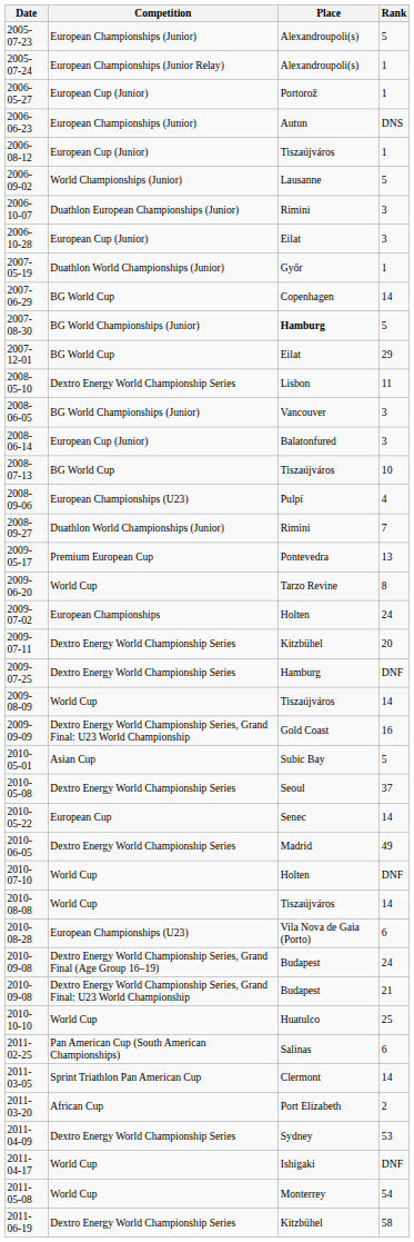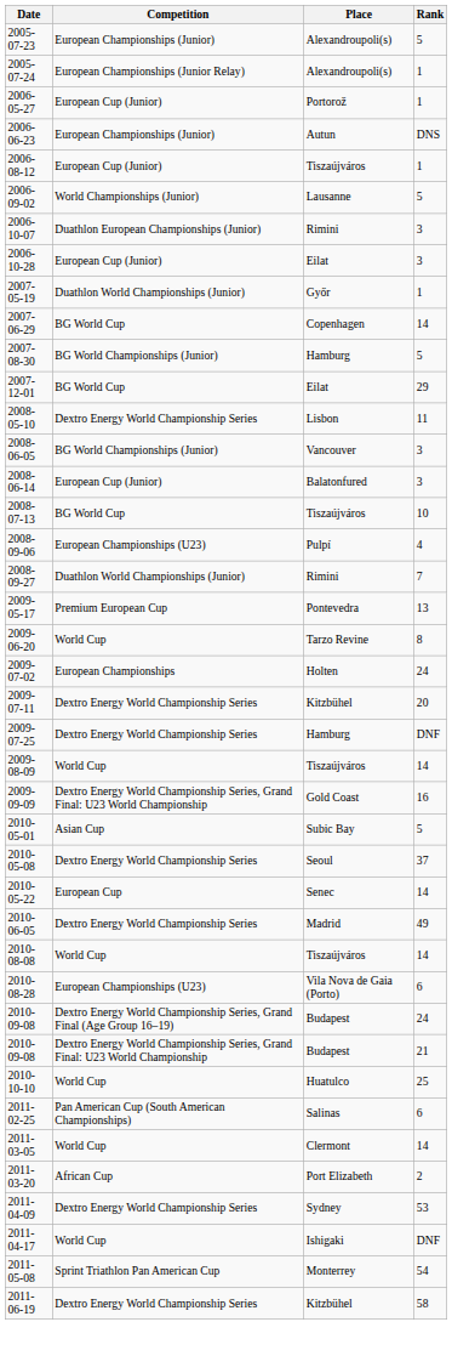 <table class="wikitable sortable">
 <tr>
 <th>Date</th>
 <th>Competition</th>
 <th>Place</th>
 <th>Rank</th>
 </tr>
 <tr>
 <td>2005-07-23</td>
 <td>European Championships (Junior)</td>
 <td>Alexandroupoli(s)</td>
 <td>5</td>
 </tr>
 <tr>
 <td>2005-07-24</td>
 <td>European Championships (Junior Relay)</td>
 <td>Alexandroupoli(s)</td>
 <td>1</td>
 </tr>
 <tr>
 <td>2006-05-27</td>
 <td>European Cup (Junior)</td>
 <td>Portorož</td>
 <td>1</td>
 </tr>
 <tr>
 <td>2006-06-23</td>
 <td>European Championships (Junior)</td>
 <td>Autun</td>
 <td>DNS</td>
 </tr>
 <tr>
 <td>2006-08-12</td>
 <td>European Cup (Junior)</td>
 <td>Tiszaújváros</td>
 <td>1</td>
 </tr>
 <tr>
 <td>2006-09-02</td>
 <td>World Championships (Junior)</td>
 <td>Lausanne</td>
 <td>5</td>
 </tr>
 <tr>
 <td>2006-10-07</td>
 <td>Duathlon European Championships (Junior)</td>
 <td>Rimini</td>
 <td>3</td>
 </tr>
 <tr>
 <td>2006-10-28</td>
 <td>European Cup (Junior)</td>
 <td>Eilat</td>
 <td>3</td>
 </tr>
 <tr>
 <td>2007-05-19</td>
 <td>Duathlon World Championships (Junior)</td>
 <td>Győr</td>
 <td>1</td>
 </tr>
 <tr>
 <td>2007-06-29</td>
 <td>BG World Cup</td>
 <td>Copenhagen</td>
 <td>14</td>
 </tr>
 <tr>
 <td>2007-08-30</td>
 <td>BG World Championships (Junior)</td>
-<td><strong>Hamburg</strong></td>
+<td>Hamburg</td>
 <td>5</td>
 </tr>
 <tr>
 <td>2007-12-01</td>
 <td>BG World Cup</td>
 <td>Eilat</td>
 <td>29</td>
 </tr>
 <tr>
 <td>2008-05-10</td>
 <td>Dextro Energy World Championship Series</td>
 <td>Lisbon</td>
 <td>11</td>
 </tr>
 <tr>
 <td>2008-06-05</td>
 <td>BG World Championships (Junior)</td>
 <td>Vancouver</td>
 <td>3</td>
 </tr>
 <tr>
 <td>2008-06-14</td>
 <td>European Cup (Junior)</td>
 <td>Balatonfured</td>
 <td>3</td>
 </tr>
 <tr>
 <td>2008-07-13</td>
 <td>BG World Cup</td>
 <td>Tiszaújváros</td>
 <td>10</td>
 </tr>
 <tr>
 <td>2008-09-06</td>
 <td>European Championships (U23)</td>
 <td>Pulpí</td>
 <td>4</td>
 </tr>
 <tr>
 <td>2008-09-27</td>
 <td>Duathlon World Championships (Junior)</td>
 <td>Rimini</td>
 <td>7</td>
 </tr>
 <tr>
 <td>2009-05-17</td>
 <td>Premium European Cup</td>
 <td>Pontevedra</td>
 <td>13</td>
 </tr>
 <tr>
 <td>2009-06-20</td>
 <td>World Cup</td>
 <td>Tarzo Revine</td>
 <td>8</td>
 </tr>
 <tr>
 <td>2009-07-02</td>
 <td>European Championships</td>
 <td>Holten</td>
 <td>24</td>
 </tr>
 <tr>
 <td>2009-07-11</td>
 <td>Dextro Energy World Championship Series</td>
 <td>Kitzbühel</td>
 <td>20</td>
 </tr>
 <tr>
 <td>2009-07-25</td>
 <td>Dextro Energy World Championship Series</td>
 <td>Hamburg</td>
 <td>DNF</td>
 </tr>
 <tr>
 <td>2009-08-09</td>
 <td>World Cup</td>
 <td>Tiszaújváros</td>
 <td>14</td>
 </tr>
 <tr>
 <td>2009-09-09</td>
 <td>Dextro Energy World Championship Series, Grand Final: U23 World Championship</td>
 <td>Gold Coast</td>
 <td>16</td>
 </tr>
 <tr>
 <td>2010-05-01</td>
 <td>Asian Cup</td>
 <td>Subic Bay</td>
 <td>5</td>
 </tr>
 <tr>
 <td>2010-05-08</td>
 <td>Dextro Energy World Championship Series</td>
 <td>Seoul</td>
 <td>37</td>
 </tr>
 <tr>
 <td>2010-05-22</td>
 <td>European Cup</td>
 <td>Senec</td>
 <td>14</td>
 </tr>
 <tr>
 <td>2010-06-05</td>
 <td>Dextro Energy World Championship Series</td>
 <td>Madrid</td>
 <td>49</td>
 </tr>
 <tr>
-<td>2010-07-10</td>
-<td>World Cup</td>
-<td>Holten</td>
-<td>DNF</td>
-</tr>
-<tr>
 <td>2010-08-08</td>
 <td>World Cup</td>
 <td>Tiszaújváros</td>
 <td>14</td>
 </tr>
 <tr>
 <td>2010-08-28</td>
 <td>European Championships (U23)</td>
 <td>Vila Nova de Gaia (Porto)</td>
 <td>6</td>
 </tr>
 <tr>
 <td>2010-09-08</td>
 <td>Dextro Energy World Championship Series, Grand Final (Age Group 16–19)</td>
 <td>Budapest</td>
 <td>24</td>
 </tr>
 <tr>
 <td>2010-09-08</td>
 <td>Dextro Energy World Championship Series, Grand Final: U23 World Championship</td>
 <td>Budapest</td>
 <td>21</td>
 </tr>
 <tr>
 <td>2010-10-10</td>
 <td>World Cup</td>
 <td>Huatulco</td>
 <td>25</td>
 </tr>
 <tr>
 <td>2011-02-25</td>
 <td>Pan American Cup (South American Championships)</td>
 <td>Salinas</td>
 <td>6</td>
 </tr>
 <tr>
 <td>2011-03-05</td>
-<td>Sprint Triathlon Pan American Cup</td>
+<td>World Cup</td>
 <td>Clermont</td>
 <td>14</td>
 </tr>
 <tr>
 <td>2011-03-20</td>
 <td>African Cup</td>
 <td>Port Elizabeth</td>
 <td>2</td>
 </tr>
 <tr>
 <td>2011-04-09</td>
 <td>Dextro Energy World Championship Series</td>
 <td>Sydney</td>
 <td>53</td>
 </tr>
 <tr>
 <td>2011-04-17</td>
 <td>World Cup</td>
 <td>Ishigaki</td>
 <td>DNF</td>
 </tr>
 <tr>
 <td>2011-05-08</td>
-<td>World Cup</td>
+<td>Sprint Triathlon Pan American Cup</td>
 <td>Monterrey</td>
 <td>54</td>
 </tr>
 <tr>
 <td>2011-06-19</td>
 <td>Dextro Energy World Championship Series</td>
 <td>Kitzbühel</td>
 <td>58</td>
 </tr>
 </table>
